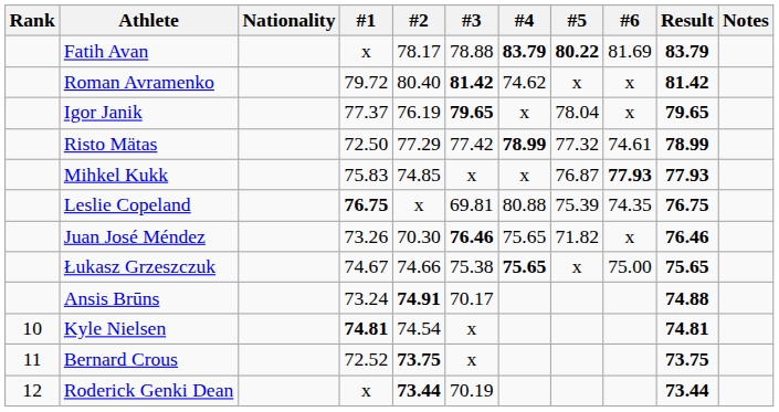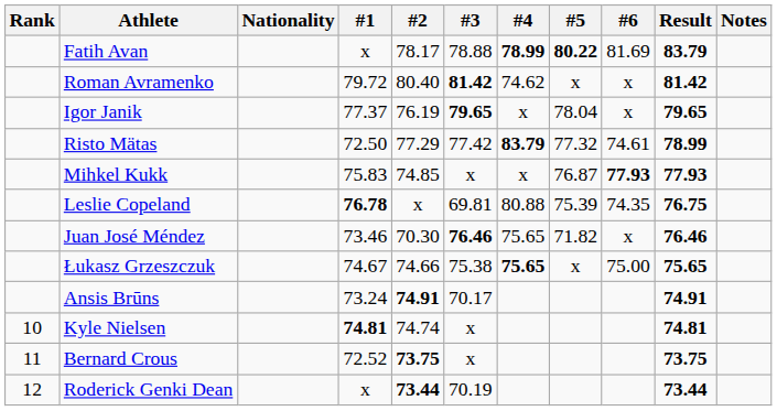 <table class="wikitable sortable" style="text-align:center">
 <tr>
 <th>Rank</th>
 <th>Athlete</th>
 <th>Nationality</th>
 <th>#1</th>
 <th>#2</th>
 <th>#3</th>
 <th>#4</th>
 <th>#5</th>
 <th>#6</th>
 <th>Result</th>
 <th>Notes</th>
 </tr>
 <tr>
 <td></td>
 <td align="left"><a href='#'>Fatih Avan</a></td>
 <td align=left></td>
 <td>x</td>
 <td>78.17</td>
 <td>78.88</td>
-<td><strong>83.79</strong></td>
+<td><strong>78.99</strong></td>
 <td><strong>80.22</strong></td>
 <td>81.69</td>
 <td><strong>83.79</strong></td>
 <td></td>
 </tr>
 <tr>
 <td></td>
 <td align="left"><a href='#'>Roman Avramenko</a></td>
 <td align=left></td>
 <td>79.72</td>
 <td>80.40</td>
 <td><strong>81.42</strong></td>
 <td>74.62</td>
 <td>x</td>
 <td>x</td>
 <td><strong>81.42</strong></td>
 <td></td>
 </tr>
 <tr>
 <td></td>
 <td align="left"><a href='#'>Igor Janik</a></td>
 <td align=left></td>
 <td>77.37</td>
 <td>76.19</td>
 <td><strong>79.65</strong></td>
 <td>x</td>
 <td>78.04</td>
 <td>x</td>
 <td><strong>79.65</strong></td>
 <td></td>
 </tr>
 <tr>
 <td></td>
 <td align="left"><a href='#'>Risto Mätas</a></td>
 <td align=left></td>
 <td>72.50</td>
 <td>77.29</td>
 <td>77.42</td>
-<td><strong>78.99</strong></td>
+<td><strong>83.79</strong></td>
 <td>77.32</td>
 <td>74.61</td>
 <td><strong>78.99</strong></td>
 <td></td>
 </tr>
 <tr>
 <td></td>
 <td align="left"><a href='#'>Mihkel Kukk</a></td>
 <td align=left></td>
 <td>75.83</td>
 <td>74.85</td>
 <td>x</td>
 <td>x</td>
 <td>76.87</td>
 <td><strong>77.93</strong></td>
 <td><strong>77.93</strong></td>
 <td></td>
 </tr>
 <tr>
 <td></td>
 <td align="left"><a href='#'>Leslie Copeland</a></td>
 <td align=left></td>
-<td><strong>76.75</strong></td>
+<td><strong>76.78</strong></td>
 <td>x</td>
 <td>69.81</td>
 <td>80.88</td>
 <td>75.39</td>
 <td>74.35</td>
 <td><strong>76.75</strong></td>
 <td></td>
 </tr>
 <tr>
 <td></td>
 <td align="left"><a href='#'>Juan José Méndez</a></td>
 <td align=left></td>
-<td>73.26</td>
+<td>73.46</td>
 <td>70.30</td>
 <td><strong>76.46</strong></td>
 <td>75.65</td>
 <td>71.82</td>
 <td>x</td>
 <td><strong>76.46</strong></td>
 <td></td>
 </tr>
 <tr>
 <td></td>
 <td align="left"><a href='#'>Łukasz Grzeszczuk</a></td>
 <td align=left></td>
 <td>74.67</td>
 <td>74.66</td>
 <td>75.38</td>
 <td><strong>75.65</strong></td>
 <td>x</td>
 <td>75.00</td>
 <td><strong>75.65</strong></td>
 <td></td>
 </tr>
 <tr>
 <td></td>
 <td align="left"><a href='#'>Ansis Brūns</a></td>
 <td align=left></td>
 <td>73.24</td>
 <td><strong>74.91</strong></td>
 <td>70.17</td>
 <td></td>
 <td></td>
 <td></td>
-<td><strong>74.88</strong></td>
+<td><strong>74.91</strong></td>
 <td></td>
 </tr>
 <tr>
 <td>10</td>
 <td align="left"><a href='#'>Kyle Nielsen</a></td>
 <td align=left></td>
 <td><strong>74.81</strong></td>
-<td>74.54</td>
+<td>74.74</td>
 <td>x</td>
 <td></td>
 <td></td>
 <td></td>
 <td><strong>74.81</strong></td>
 <td></td>
 </tr>
 <tr>
 <td>11</td>
 <td align="left"><a href='#'>Bernard Crous</a></td>
 <td align=left></td>
 <td>72.52</td>
 <td><strong>73.75</strong></td>
 <td>x</td>
 <td></td>
 <td></td>
 <td></td>
 <td><strong>73.75</strong></td>
 <td></td>
 </tr>
 <tr>
 <td>12</td>
 <td align="left"><a href='#'>Roderick Genki Dean</a></td>
 <td align=left></td>
 <td>x</td>
 <td><strong>73.44</strong></td>
 <td>70.19</td>
 <td></td>
 <td></td>
 <td></td>
 <td><strong>73.44</strong></td>
 <td></td>
 </tr>
 </table>
